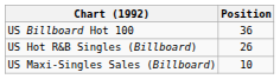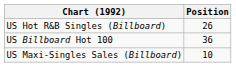 <table class="wikitable sortable">
 <tr>
 <th>Chart (1992)</th>
 <th>Position</th>
 </tr>
 <tr>
+<td>US Hot R&B Singles (<em>Billboard</em>)</td>
+<td align="center">26</td>
+</tr>
+<tr>
 <td>US <em>Billboard</em> Hot 100</td>
 <td align="center">36</td>
-</tr>
-<tr>
-<td>US Hot R&B Singles (<em>Billboard</em>)</td>
-<td align="center">26</td>
 </tr>
 <tr>
 <td>US Maxi-Singles Sales (<em>Billboard</em>)</td>
 <td align="center">10</td>
 </tr>
 </table>
